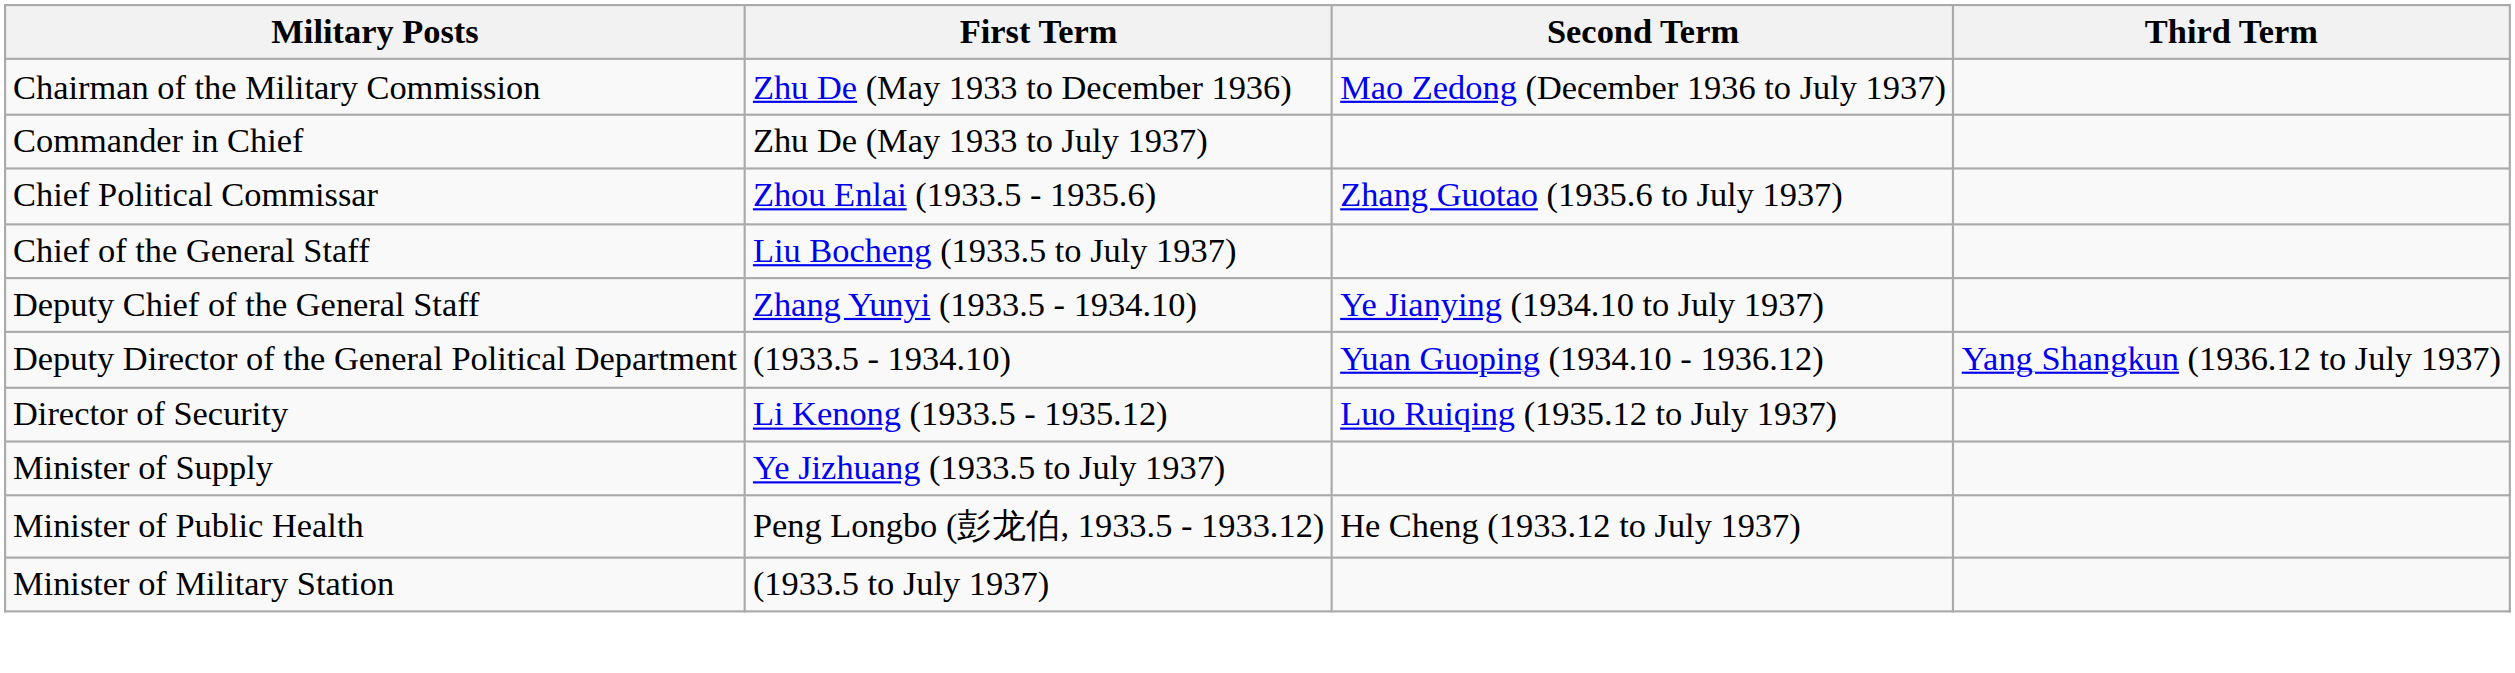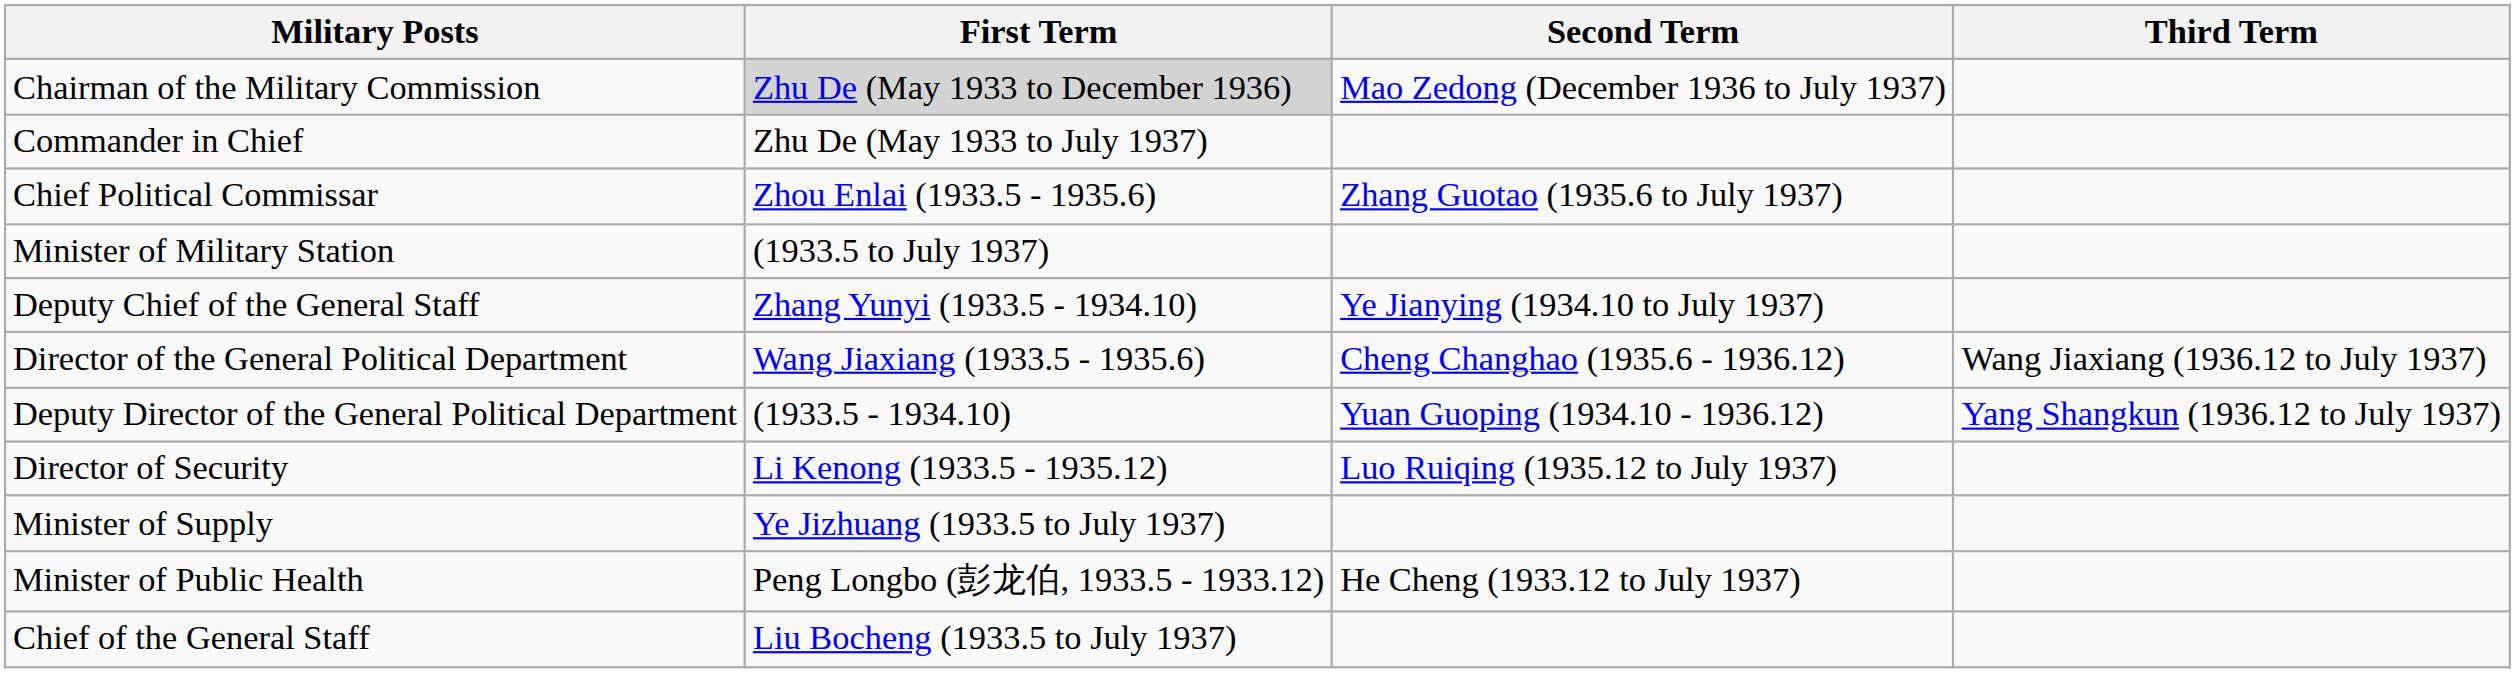 <table class="wikitable mw-collapsible autocollapse">
 <tr>
 <th>Military Posts</th>
 <th>First Term</th>
 <th>Second Term</th>
 <th>Third Term</th>
 </tr>
 <tr>
 <td>Chairman of the Military Commission</td>
-<td><a href='#'>Zhu De</a> (May 1933 to December 1936)</td>
+<td style="background: lightgrey;"><a href='#'>Zhu De</a> (May 1933 to December 1936)</td>
 <td><a href='#'>Mao Zedong</a> (December 1936 to July 1937)</td>
 <td></td>
 </tr>
 <tr>
 <td>Commander in Chief</td>
 <td>Zhu De (May 1933 to July 1937)</td>
 <td></td>
 <td></td>
 </tr>
 <tr>
 <td>Chief Political Commissar</td>
 <td><a href='#'>Zhou Enlai</a> (1933.5 - 1935.6)</td>
 <td><a href='#'>Zhang Guotao</a> (1935.6 to July 1937)</td>
 <td></td>
 </tr>
 <tr>
-<td>Chief of the General Staff</td>
-<td><a href='#'>Liu Bocheng</a> (1933.5 to July 1937)</td>
+<td>Minister of Military Station</td>
+<td> (1933.5 to July 1937)</td>
 <td></td>
 <td></td>
 </tr>
 <tr>
 <td>Deputy Chief of the General Staff</td>
 <td><a href='#'>Zhang Yunyi</a> (1933.5 - 1934.10)</td>
 <td><a href='#'>Ye Jianying</a> (1934.10 to July 1937)</td>
 <td></td>
+</tr>
+<tr>
+<td>Director of the General Political Department</td>
+<td><a href='#'>Wang Jiaxiang</a> (1933.5 - 1935.6)</td>
+<td><a href='#'>Cheng Changhao</a> (1935.6 - 1936.12)</td>
+<td>Wang Jiaxiang (1936.12 to July 1937)</td>
 </tr>
 <tr>
 <td>Deputy Director of the General Political Department</td>
 <td> (1933.5 - 1934.10)</td>
 <td><a href='#'>Yuan Guoping</a> (1934.10 - 1936.12)</td>
 <td><a href='#'>Yang Shangkun</a> (1936.12 to July 1937)</td>
 </tr>
 <tr>
 <td>Director of Security</td>
 <td><a href='#'>Li Kenong</a> (1933.5 - 1935.12)</td>
 <td><a href='#'>Luo Ruiqing</a> (1935.12 to July 1937)</td>
 <td></td>
 </tr>
 <tr>
 <td>Minister of Supply</td>
 <td><a href='#'>Ye Jizhuang</a> (1933.5 to July 1937)</td>
 <td></td>
 <td></td>
 </tr>
 <tr>
 <td>Minister of Public Health</td>
 <td>Peng Longbo (彭龙伯, 1933.5 - 1933.12)</td>
 <td>He Cheng (1933.12 to July 1937)</td>
 <td></td>
 </tr>
 <tr>
-<td>Minister of Military Station</td>
-<td> (1933.5 to July 1937)</td>
+<td>Chief of the General Staff</td>
+<td><a href='#'>Liu Bocheng</a> (1933.5 to July 1937)</td>
 <td></td>
 <td></td>
 </tr>
 </table>
